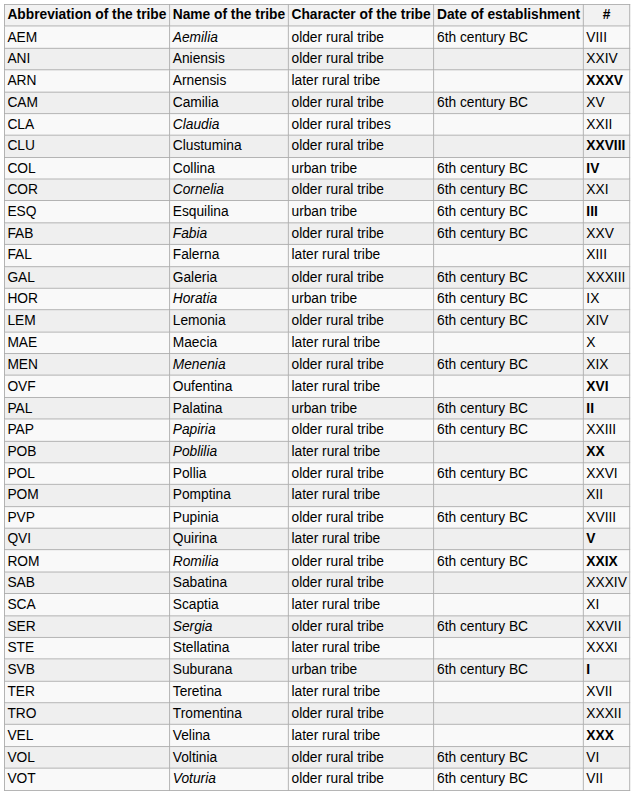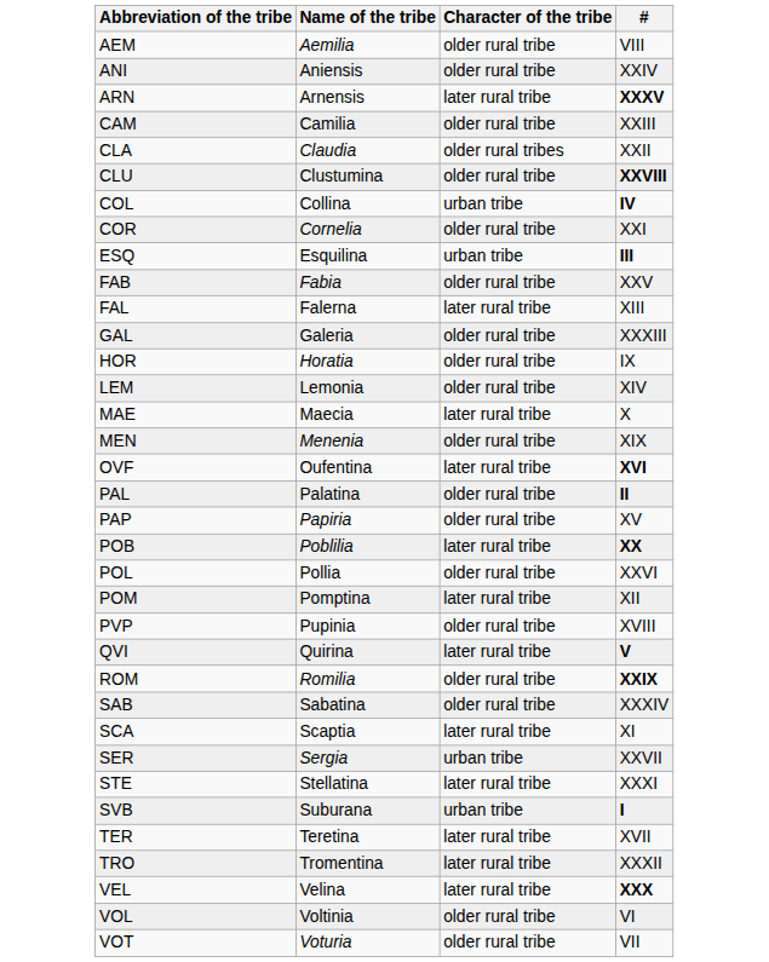 <table class="wikitable sortable" style="margin:1em auto;">
 <tr>
 <th>Abbreviation of the tribe</th>
 <th>Name of the tribe</th>
 <th>Character of the tribe</th>
-<th>Date of establishment</th>
 <th>#</th>
 </tr>
 <tr ---->
 <td>AEM</td>
 <td><em>Aemilia</em></td>
 <td>older rural tribe</td>
-<td> 6th century BC</td>
 <td data-sort-value=8>VIII</td>
 </tr>
 <tr bgcolor="#EFEFEF">
 <td>ANI</td>
 <td>Aniensis</td>
 <td>older rural tribe</td>
-<td></td>
 <td data-sort-value=24>XXIV</td>
 </tr>
 <tr ---->
 <td>ARN</td>
 <td>Arnensis</td>
 <td>later rural tribe</td>
-<td></td>
 <td data-sort-value=35><strong>XXXV</strong></td>
 </tr>
 <tr bgcolor="#EFEFEF">
 <td>CAM</td>
 <td>Camilia</td>
 <td>older rural tribe</td>
-<td> 6th century BC</td>
-<td data-sort-value=15>XV</td>
+<td data-sort-value=23>XXIII</td>
 </tr>
 <tr ---->
 <td>CLA</td>
 <td><em>Claudia</em></td>
 <td>older rural tribes</td>
-<td></td>
 <td data-sort-value=22>XXII</td>
 </tr>
 <tr bgcolor="#EFEFEF">
 <td>CLU</td>
 <td>Clustumina</td>
 <td>older rural tribe</td>
-<td></td>
 <td data-sort-value=28><strong>XXVIII</strong></td>
 </tr>
 <tr ---->
 <td>COL</td>
 <td>Collina</td>
 <td>urban tribe</td>
-<td> 6th century BC</td>
 <td data-sort-value=4><strong>IV</strong></td>
 </tr>
 <tr bgcolor="#EFEFEF">
 <td>COR</td>
 <td><em>Cornelia</em></td>
 <td>older rural tribe</td>
-<td> 6th century BC</td>
 <td data-sort-value=21>XXI</td>
 </tr>
 <tr ---->
 <td>ESQ</td>
 <td>Esquilina</td>
 <td>urban tribe</td>
-<td> 6th century BC</td>
 <td data-sort-value=3><strong>III</strong></td>
 </tr>
 <tr bgcolor="#EFEFEF">
 <td>FAB</td>
 <td><em>Fabia</em></td>
 <td>older rural tribe</td>
-<td> 6th century BC</td>
 <td data-sort-value=25>XXV</td>
 </tr>
 <tr ---->
 <td>FAL</td>
 <td>Falerna</td>
 <td>later rural tribe</td>
-<td></td>
 <td data-sort-value=13>XIII</td>
 </tr>
 <tr bgcolor="#EFEFEF">
 <td>GAL</td>
 <td>Galeria</td>
 <td>older rural tribe</td>
-<td> 6th century BC</td>
 <td data-sort-value=33>XXXIII</td>
 </tr>
 <tr ---->
 <td>HOR</td>
 <td><em>Horatia</em></td>
-<td>urban tribe</td>
-<td> 6th century BC</td>
+<td>older rural tribe</td>
 <td data-sort-value=9>IX</td>
 </tr>
 <tr bgcolor="#EFEFEF">
 <td>LEM</td>
 <td>Lemonia</td>
 <td>older rural tribe</td>
-<td> 6th century BC</td>
 <td data-sort-value=14>XIV</td>
 </tr>
 <tr ---->
 <td>MAE</td>
 <td>Maecia</td>
 <td>later rural tribe</td>
-<td></td>
 <td data-sort-value=10>X</td>
 </tr>
 <tr bgcolor="#EFEFEF">
 <td>MEN</td>
 <td><em>Menenia</em></td>
 <td>older rural tribe</td>
-<td> 6th century BC</td>
 <td data-sort-value=19>XIX</td>
 </tr>
 <tr ---->
 <td>OVF</td>
 <td>Oufentina</td>
 <td>later rural tribe</td>
-<td></td>
 <td data-sort-value=16><strong>XVI</strong></td>
 </tr>
 <tr bgcolor="#EFEFEF">
 <td>PAL</td>
 <td>Palatina</td>
-<td>urban tribe</td>
-<td> 6th century BC</td>
+<td>older rural tribe</td>
 <td data-sort-value=2><strong>II</strong></td>
 </tr>
 <tr ---->
 <td>PAP</td>
 <td><em>Papiria</em></td>
 <td>older rural tribe</td>
-<td> 6th century BC</td>
-<td data-sort-value=23>XXIII</td>
+<td data-sort-value=15>XV</td>
 </tr>
 <tr bgcolor="#EFEFEF">
 <td>POB</td>
 <td><em>Poblilia</em></td>
 <td>later rural tribe</td>
-<td></td>
 <td data-sort-value=20><strong>XX</strong></td>
 </tr>
 <tr ---->
 <td>POL</td>
 <td>Pollia</td>
 <td>older rural tribe</td>
-<td> 6th century BC</td>
 <td data-sort-value=26>XXVI</td>
 </tr>
 <tr bgcolor="#EFEFEF">
 <td>POM</td>
 <td>Pomptina</td>
 <td>later rural tribe</td>
-<td></td>
 <td data-sort-value=12>XII</td>
 </tr>
 <tr ---->
 <td>PVP</td>
 <td>Pupinia</td>
 <td>older rural tribe</td>
-<td> 6th century BC</td>
 <td data-sort-value=18>XVIII</td>
 </tr>
 <tr bgcolor="#EFEFEF">
 <td>QVI</td>
 <td>Quirina</td>
 <td>later rural tribe</td>
-<td></td>
 <td data-sort-value=5><strong>V</strong></td>
 </tr>
 <tr ---->
 <td>ROM</td>
 <td><em>Romilia</em></td>
 <td>older rural tribe</td>
-<td> 6th century BC</td>
 <td data-sort-value=29><strong>XXIX</strong></td>
 </tr>
 <tr bgcolor="#EFEFEF">
 <td>SAB</td>
 <td>Sabatina</td>
 <td>older rural tribe</td>
-<td></td>
 <td data-sort-value=34>XXXIV</td>
 </tr>
 <tr ---->
 <td>SCA</td>
 <td>Scaptia</td>
 <td>later rural tribe</td>
-<td></td>
 <td data-sort-value=11>XI</td>
 </tr>
 <tr bgcolor="#EFEFEF">
 <td>SER</td>
 <td><em>Sergia</em></td>
-<td>older rural tribe</td>
-<td> 6th century BC</td>
+<td>urban tribe</td>
 <td data-sort-value=27>XXVII</td>
 </tr>
 <tr --->
 <td>STE</td>
 <td>Stellatina</td>
 <td>later rural tribe</td>
-<td></td>
 <td data-sort-value=31>XXXI</td>
 </tr>
 <tr bgcolor="#EFEFEF">
 <td>SVB</td>
 <td>Suburana</td>
 <td>urban tribe</td>
-<td> 6th century BC</td>
 <td data-sort-value=1><strong>I</strong></td>
 </tr>
 <tr ---->
 <td>TER</td>
 <td>Teretina</td>
 <td>later rural tribe</td>
-<td></td>
 <td data-sort-value=17>XVII</td>
 </tr>
 <tr bgcolor="#EFEFEF">
 <td>TRO</td>
 <td>Tromentina</td>
-<td>older rural tribe</td>
-<td></td>
+<td>later rural tribe</td>
 <td data-sort-value=32>XXXII</td>
 </tr>
 <tr ---->
 <td>VEL</td>
 <td>Velina</td>
 <td>later rural tribe</td>
-<td></td>
 <td data-sort-value=30><strong>XXX</strong></td>
 </tr>
 <tr bgcolor="#EFEFEF">
 <td>VOL</td>
 <td>Voltinia</td>
 <td>older rural tribe</td>
-<td> 6th century BC</td>
 <td data-sort-value=6>VI</td>
 </tr>
 <tr ---->
 <td>VOT</td>
 <td><em>Voturia</em></td>
 <td>older rural tribe</td>
-<td> 6th century BC</td>
 <td data-sort-value=7>VII</td>
 </tr>
 </table>
